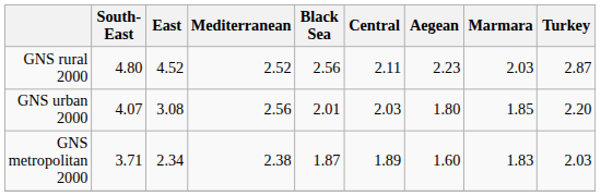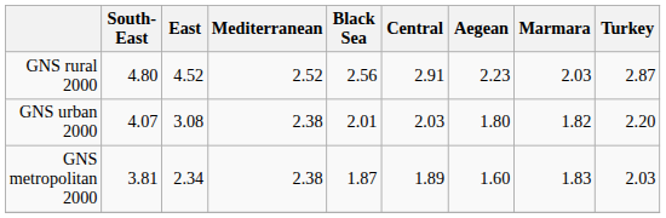 <table class="wikitable">
 <tr>
 <th width="80"></th>
 <th width="80">South-East</th>
 <th width="80">East</th>
 <th width="80">Mediterranean</th>
 <th width="80">Black Sea</th>
 <th width="80">Central</th>
 <th width="80">Aegean</th>
 <th width="80">Marmara</th>
 <th width="80">Turkey</th>
 </tr>
 <tr>
 <td align="right">GNS rural 2000</td>
 <td align="right">4.80</td>
 <td align="right">4.52</td>
 <td align="right">2.52</td>
 <td align="right">2.56</td>
-<td align="right">2.11</td>
+<td align="right">2.91</td>
 <td align="right">2.23</td>
 <td align="right">2.03</td>
 <td align="right">2.87</td>
 </tr>
 <tr>
 <td align="right">GNS urban 2000</td>
 <td align="right">4.07</td>
 <td align="right">3.08</td>
-<td align="right">2.56</td>
+<td align="right">2.38</td>
 <td align="right">2.01</td>
 <td align="right">2.03</td>
 <td align="right">1.80</td>
-<td align="right">1.85</td>
+<td align="right">1.82</td>
 <td align="right">2.20</td>
 </tr>
 <tr>
 <td align="right">GNS metropolitan 2000</td>
-<td align="right">3.71</td>
+<td align="right">3.81</td>
 <td align="right">2.34</td>
 <td align="right">2.38</td>
 <td align="right">1.87</td>
 <td align="right">1.89</td>
 <td align="right">1.60</td>
 <td align="right">1.83</td>
 <td align="right">2.03</td>
 </tr>
 <tr>
 </tr>
 </table>
